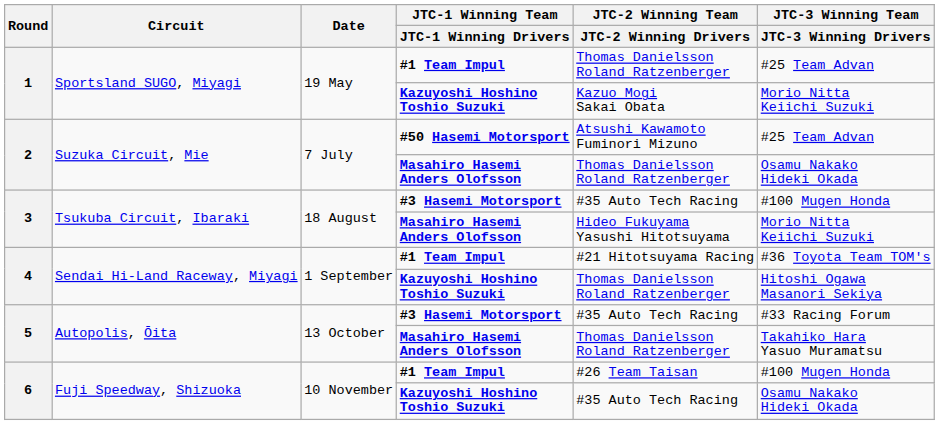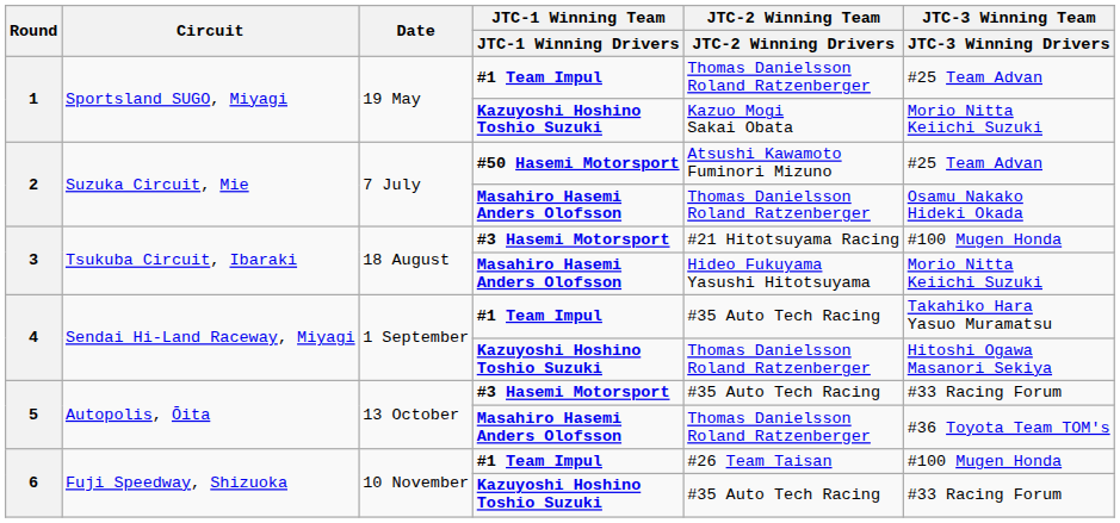 <table class="wikitable" style="font-size: 85%;">
 <tr>
 <th rowspan=2>Round</th>
 <th rowspan=2>Circuit</th>
 <th rowspan=2>Date</th>
 <th>JTC-1 Winning Team</th>
 <th>JTC-2 Winning Team</th>
 <th>JTC-3 Winning Team</th>
 </tr>
 <tr>
 <th>JTC-1 Winning Drivers</th>
 <th>JTC-2 Winning Drivers</th>
 <th>JTC-3 Winning Drivers</th>
 </tr>
 <tr>
 <th rowspan=2>1</th>
 <td rowspan=2> <a href='#'>Sportsland SUGO</a>, <a href='#'>Miyagi</a></td>
 <td rowspan=2>19 May</td>
 <td><strong>#1 <a href='#'>Team Impul</a></strong></td>
 <td> <a href='#'>Thomas Danielsson</a><br> <a href='#'>Roland Ratzenberger</a></td>
 <td>#25 <a href='#'>Team Advan</a></td>
 </tr>
 <tr>
 <td> <strong><a href='#'>Kazuyoshi Hoshino</a><br> <a href='#'>Toshio Suzuki</a></strong></td>
 <td> <a href='#'>Kazuo Mogi</a><br> Sakai Obata</td>
 <td> <a href='#'>Morio Nitta</a><br> <a href='#'>Keiichi Suzuki</a></td>
 </tr>
 <tr>
 <th rowspan=2>2</th>
 <td rowspan=2> <a href='#'>Suzuka Circuit</a>, <a href='#'>Mie</a></td>
 <td rowspan=2>7 July</td>
 <td><strong>#50 <a href='#'>Hasemi Motorsport</a></strong></td>
 <td> <a href='#'>Atsushi Kawamoto</a><br> Fuminori Mizuno</td>
 <td>#25 <a href='#'>Team Advan</a></td>
 </tr>
 <tr>
 <td> <strong><a href='#'>Masahiro Hasemi</a><br> <a href='#'>Anders Olofsson</a></strong></td>
 <td> <a href='#'>Thomas Danielsson</a><br> <a href='#'>Roland Ratzenberger</a></td>
 <td> <a href='#'>Osamu Nakako</a><br> <a href='#'>Hideki Okada</a></td>
 </tr>
 <tr>
 <th rowspan=2>3</th>
 <td rowspan=2> <a href='#'>Tsukuba Circuit</a>, <a href='#'>Ibaraki</a></td>
 <td rowspan=2>18 August</td>
 <td><strong>#3 <a href='#'>Hasemi Motorsport</a></strong></td>
-<td>#35 Auto Tech Racing</td>
+<td>#21 Hitotsuyama Racing</td>
 <td>#100 <a href='#'>Mugen Honda</a></td>
 </tr>
 <tr>
 <td> <strong><a href='#'>Masahiro Hasemi</a><br> <a href='#'>Anders Olofsson</a></strong></td>
 <td> <a href='#'>Hideo Fukuyama</a><br> Yasushi Hitotsuyama</td>
 <td> <a href='#'>Morio Nitta</a><br> <a href='#'>Keiichi Suzuki</a></td>
 </tr>
 <tr>
 <th rowspan=2>4</th>
 <td rowspan=2> <a href='#'>Sendai Hi-Land Raceway</a>, <a href='#'>Miyagi</a></td>
 <td rowspan=2>1 September</td>
 <td><strong>#1 <a href='#'>Team Impul</a></strong></td>
-<td>#21 Hitotsuyama Racing</td>
-<td>#36 <a href='#'>Toyota Team TOM's</a></td>
+<td>#35 Auto Tech Racing</td>
+<td> <a href='#'>Takahiko Hara</a><br> Yasuo Muramatsu</td>
 </tr>
 <tr>
 <td> <strong><a href='#'>Kazuyoshi Hoshino</a><br> <a href='#'>Toshio Suzuki</a></strong></td>
 <td> <a href='#'>Thomas Danielsson</a><br> <a href='#'>Roland Ratzenberger</a></td>
 <td> <a href='#'>Hitoshi Ogawa</a><br> <a href='#'>Masanori Sekiya</a></td>
 </tr>
 <tr>
 <th rowspan=2>5</th>
 <td rowspan=2> <a href='#'>Autopolis</a>, <a href='#'>Ōita</a></td>
 <td rowspan=2>13 October</td>
 <td><strong>#3 <a href='#'>Hasemi Motorsport</a></strong></td>
 <td>#35 Auto Tech Racing</td>
 <td>#33 Racing Forum</td>
 </tr>
 <tr>
 <td> <strong><a href='#'>Masahiro Hasemi</a><br> <a href='#'>Anders Olofsson</a></strong></td>
 <td> <a href='#'>Thomas Danielsson</a><br> <a href='#'>Roland Ratzenberger</a></td>
-<td> <a href='#'>Takahiko Hara</a><br> Yasuo Muramatsu</td>
+<td>#36 <a href='#'>Toyota Team TOM's</a></td>
 </tr>
 <tr>
 <th rowspan=2>6</th>
 <td rowspan=2> <a href='#'>Fuji Speedway</a>, <a href='#'>Shizuoka</a></td>
 <td rowspan=2>10 November</td>
 <td><strong>#1 <a href='#'>Team Impul</a></strong></td>
 <td>#26 <a href='#'>Team Taisan</a></td>
 <td>#100 <a href='#'>Mugen Honda</a></td>
 </tr>
 <tr>
 <td> <strong><a href='#'>Kazuyoshi Hoshino</a><br> <a href='#'>Toshio Suzuki</a></strong></td>
 <td>#35 Auto Tech Racing</td>
-<td> <a href='#'>Osamu Nakako</a><br> <a href='#'>Hideki Okada</a></td>
+<td>#33 Racing Forum</td>
 </tr>
 </table>
